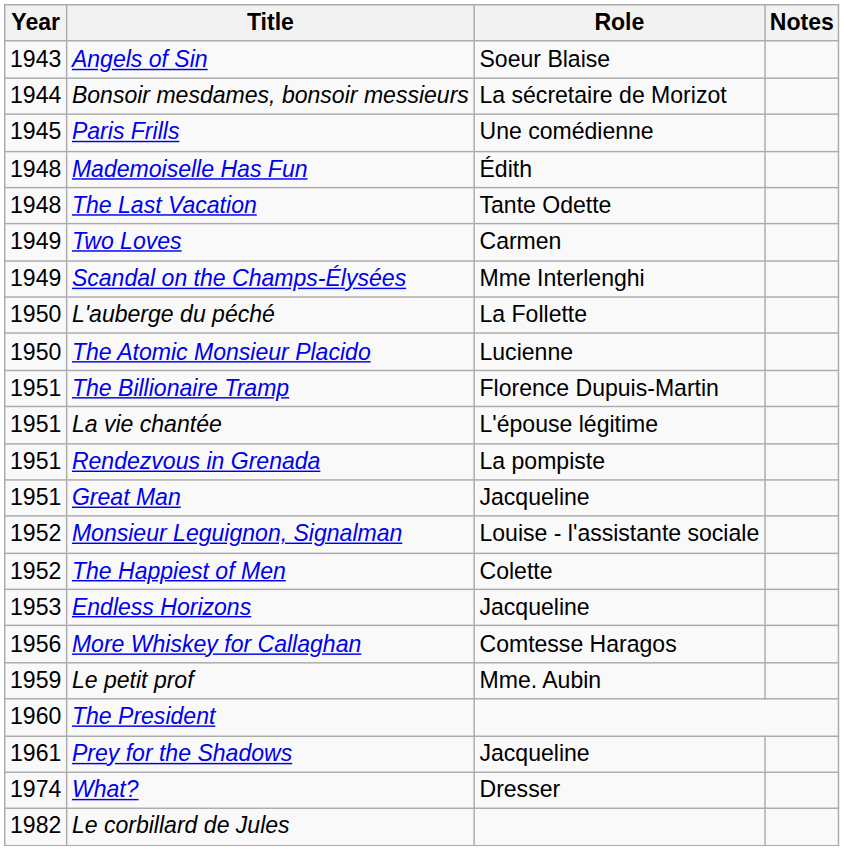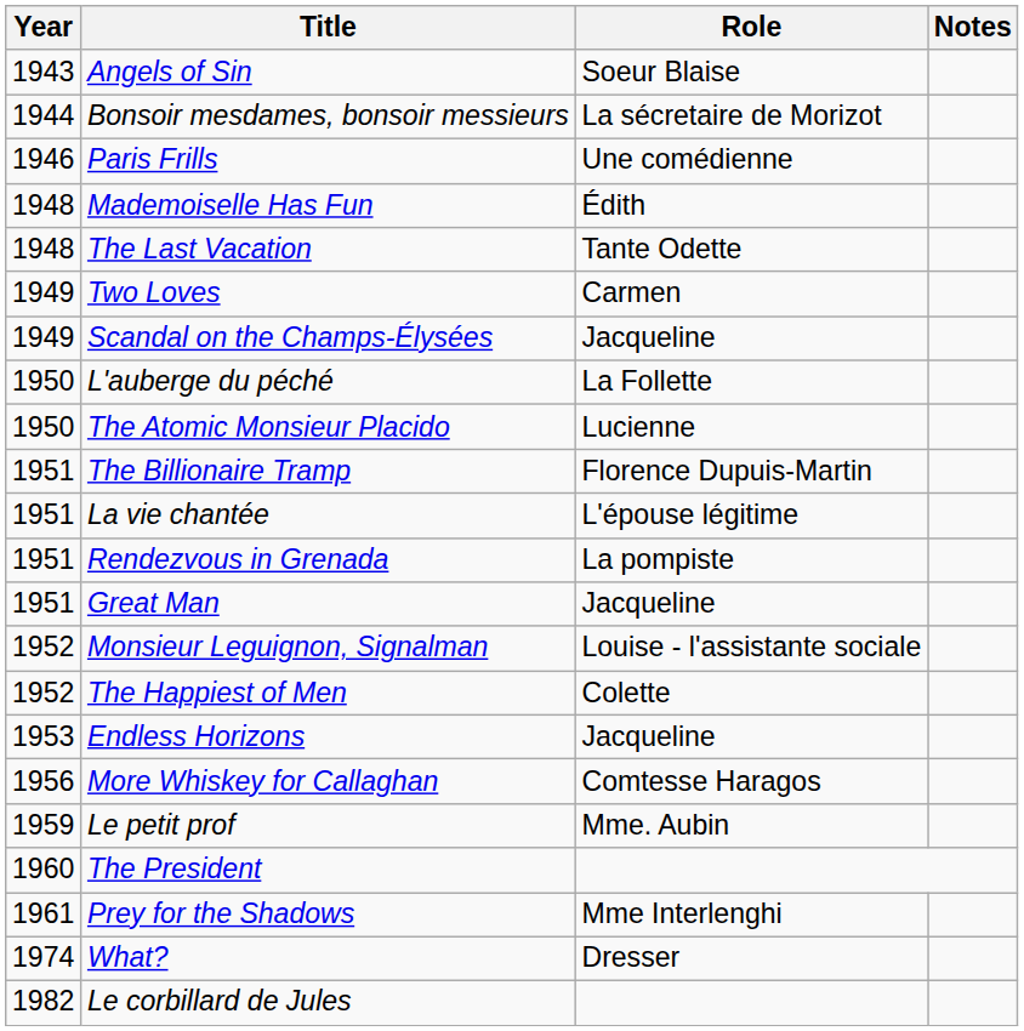 <table class="wikitable">
 <tr>
 <th>Year</th>
 <th>Title</th>
 <th>Role</th>
 <th>Notes</th>
 </tr>
 <tr>
 <td>1943</td>
 <td><em><a href='#'>Angels of Sin</a></em></td>
 <td>Soeur Blaise</td>
 <td></td>
 </tr>
 <tr>
 <td>1944</td>
 <td><em>Bonsoir mesdames, bonsoir messieurs</em></td>
 <td>La sécretaire de Morizot</td>
 <td></td>
 </tr>
 <tr>
-<td>1945</td>
+<td>1946</td>
 <td><em><a href='#'>Paris Frills</a></em></td>
 <td>Une comédienne</td>
 <td></td>
 </tr>
 <tr>
 <td>1948</td>
 <td><em><a href='#'>Mademoiselle Has Fun</a></em></td>
 <td>Édith</td>
 <td></td>
 </tr>
 <tr>
 <td>1948</td>
 <td><em><a href='#'>The Last Vacation</a></em></td>
 <td>Tante Odette</td>
 <td></td>
 </tr>
 <tr>
 <td>1949</td>
 <td><em><a href='#'>Two Loves</a></em></td>
 <td>Carmen</td>
 <td></td>
 </tr>
 <tr>
 <td>1949</td>
 <td><em><a href='#'>Scandal on the Champs-Élysées</a></em></td>
-<td>Mme Interlenghi</td>
+<td>Jacqueline</td>
 <td></td>
 </tr>
 <tr>
 <td>1950</td>
 <td><em>L'auberge du péché</em></td>
 <td>La Follette</td>
 <td></td>
 </tr>
 <tr>
 <td>1950</td>
 <td><em><a href='#'>The Atomic Monsieur Placido</a></em></td>
 <td>Lucienne</td>
 <td></td>
 </tr>
 <tr>
 <td>1951</td>
 <td><em><a href='#'>The Billionaire Tramp</a></em></td>
 <td>Florence Dupuis-Martin</td>
 <td></td>
 </tr>
 <tr>
 <td>1951</td>
 <td><em>La vie chantée</em></td>
 <td>L'épouse légitime</td>
 <td></td>
 </tr>
 <tr>
 <td>1951</td>
 <td><em><a href='#'>Rendezvous in Grenada</a></em></td>
 <td>La pompiste</td>
 <td></td>
 </tr>
 <tr>
 <td>1951</td>
 <td><em><a href='#'>Great Man</a></em></td>
 <td>Jacqueline</td>
 <td></td>
 </tr>
 <tr>
 <td>1952</td>
 <td><em><a href='#'>Monsieur Leguignon, Signalman</a></em></td>
 <td>Louise - l'assistante sociale</td>
 <td></td>
 </tr>
 <tr>
 <td>1952</td>
 <td><em><a href='#'>The Happiest of Men</a></em></td>
 <td>Colette</td>
 <td></td>
 </tr>
 <tr>
 <td>1953</td>
 <td><em><a href='#'>Endless Horizons</a></em></td>
 <td>Jacqueline</td>
 <td></td>
 </tr>
 <tr>
 <td>1956</td>
 <td><em><a href='#'>More Whiskey for Callaghan</a></em></td>
 <td>Comtesse Haragos</td>
 <td></td>
 </tr>
 <tr>
 <td>1959</td>
 <td><em>Le petit prof</em></td>
 <td>Mme. Aubin</td>
 <td></td>
 </tr>
 <tr>
 <td>1960</td>
 <td><em><a href='#'>The President</a></em></td>
 </tr>
 <tr>
 <td>1961</td>
 <td><em><a href='#'>Prey for the Shadows</a></em></td>
-<td>Jacqueline</td>
+<td>Mme Interlenghi</td>
 <td></td>
 </tr>
 <tr>
 <td>1974</td>
 <td><em><a href='#'>What?</a></em></td>
 <td>Dresser</td>
 <td></td>
 </tr>
 <tr>
 <td>1982</td>
 <td><em>Le corbillard de Jules</em></td>
 <td></td>
 <td></td>
 </tr>
 </table>
